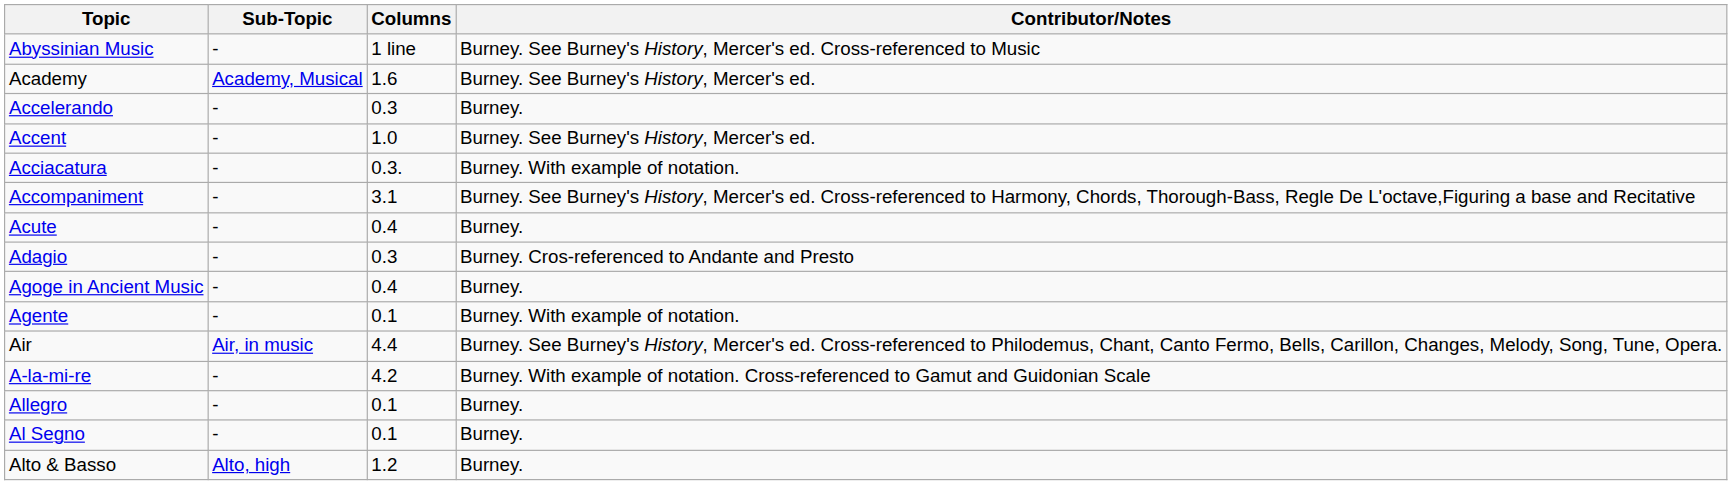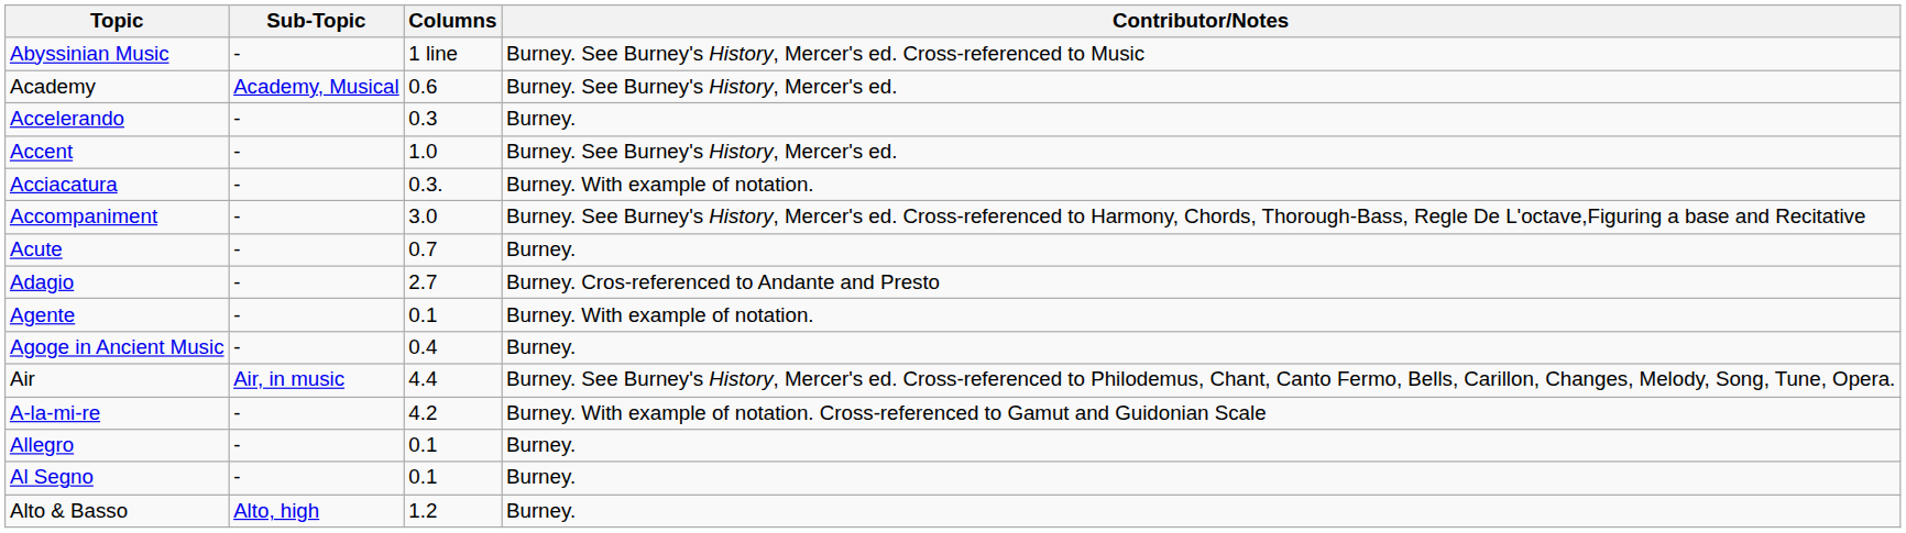 <table class="wikitable">
 <tr>
 <th>Topic</th>
 <th>Sub-Topic</th>
 <th>Columns</th>
 <th>Contributor/Notes</th>
 </tr>
 <tr>
 <td><a href='#'>Abyssinian Music</a></td>
 <td>-</td>
 <td>1 line</td>
 <td>Burney.  See Burney's <em>History</em>, Mercer's ed. Cross-referenced to Music</td>
 </tr>
 <tr>
 <td>Academy</td>
 <td><a href='#'>Academy, Musical</a></td>
-<td>1.6</td>
+<td>0.6</td>
 <td>Burney.  See Burney's <em>History</em>, Mercer's ed.</td>
 </tr>
 <tr>
 <td><a href='#'>Accelerando</a></td>
 <td>-</td>
 <td>0.3</td>
 <td>Burney.</td>
 </tr>
 <tr>
 <td><a href='#'>Accent</a></td>
 <td>-</td>
 <td>1.0</td>
 <td>Burney. See Burney's <em>History</em>, Mercer's ed.</td>
 </tr>
 <tr>
 <td><a href='#'>Acciacatura</a></td>
 <td>-</td>
 <td>0.3.</td>
 <td>Burney. With example of notation.</td>
 </tr>
 <tr>
 <td><a href='#'>Accompaniment</a></td>
 <td>-</td>
-<td>3.1</td>
+<td>3.0</td>
 <td>Burney. See Burney's <em>History</em>, Mercer's ed. Cross-referenced to Harmony, Chords, Thorough-Bass, Regle De L'octave,Figuring a base and Recitative</td>
 </tr>
 <tr>
 <td><a href='#'>Acute</a></td>
 <td>-</td>
-<td>0.4</td>
+<td>0.7</td>
 <td>Burney.</td>
 </tr>
 <tr>
 <td><a href='#'>Adagio</a></td>
 <td>-</td>
-<td>0.3</td>
+<td>2.7</td>
 <td>Burney. Cros-referenced to Andante and Presto</td>
+</tr>
+<tr>
+<td><a href='#'>Agente</a></td>
+<td>-</td>
+<td>0.1</td>
+<td>Burney. With example of notation.</td>
 </tr>
 <tr>
 <td><a href='#'>Agoge in Ancient Music</a></td>
 <td>-</td>
 <td>0.4</td>
 <td>Burney.</td>
-</tr>
-<tr>
-<td><a href='#'>Agente</a></td>
-<td>-</td>
-<td>0.1</td>
-<td>Burney. With example of notation.</td>
 </tr>
 <tr>
 <td>Air</td>
 <td><a href='#'>Air, in music</a></td>
 <td>4.4</td>
 <td>Burney. See Burney's <em>History</em>, Mercer's ed. Cross-referenced to Philodemus, Chant, Canto Fermo, Bells, Carillon, Changes, Melody, Song, Tune, Opera.</td>
 </tr>
 <tr>
 <td><a href='#'>A-la-mi-re</a></td>
 <td>-</td>
 <td>4.2</td>
 <td>Burney. With example of notation. Cross-referenced to Gamut and Guidonian Scale</td>
 </tr>
 <tr>
 <td><a href='#'>Allegro</a></td>
 <td>-</td>
 <td>0.1</td>
 <td>Burney.</td>
 </tr>
 <tr>
 <td><a href='#'>Al Segno</a></td>
 <td>-</td>
 <td>0.1</td>
 <td>Burney.</td>
 </tr>
 <tr>
 <td>Alto & Basso</td>
 <td><a href='#'>Alto, high</a></td>
 <td>1.2</td>
 <td>Burney.</td>
 </tr>
 </table>
